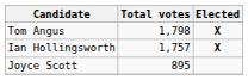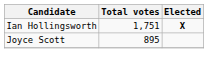 <table class="wikitable">
 <tr bgcolor="#EEEEEE">
 <th align="left">Candidate</th>
 <th align="right">Total votes</th>
 <th align="right">Elected</th>
 </tr>
 <tr>
-<td align="left">Tom Angus</td>
-<td align="right">1,798</td>
-<td align="center"><strong>X</strong></td>
-</tr>
-<tr>
 <td align="left">Ian Hollingsworth</td>
-<td align="right">1,757</td>
+<td align="right">1,751</td>
 <td align="center"><strong>X</strong></td>
 </tr>
 <tr>
 <td align="left">Joyce Scott</td>
 <td align="right">895</td>
 <td align="right"></td>
 </tr>
 <tr>
 </tr>
 </table>
